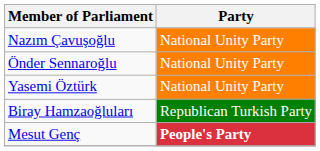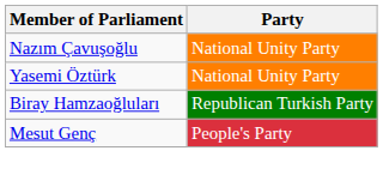 <table class="wikitable">
 <tr>
 <th>Member of Parliament</th>
 <th>Party</th>
 </tr>
 <tr>
 <td><a href='#'>Nazım Çavuşoğlu</a></td>
-<td style="background:#FF7F00; color:white">National Unity Party</td>
-</tr>
-<tr>
-<td><a href='#'>Önder Sennaroğlu</a></td>
 <td style="background:#FF7F00; color:white">National Unity Party</td>
 </tr>
 <tr>
 <td><a href='#'>Yasemi Öztürk</a></td>
 <td style="background:#FF7F00; color:white">National Unity Party</td>
 </tr>
 <tr>
 <td><a href='#'>Biray Hamzaoğluları</a></td>
 <td style="background:#008000; color:white">Republican Turkish Party</td>
 </tr>
 <tr>
 <td><a href='#'>Mesut Genç</a></td>
-<td style="background:#DB303D; color:white"><strong>People's Party</strong></td>
+<td style="background:#DB303D; color:white">People's Party</td>
 </tr>
 <tr>
 </tr>
 </table>
